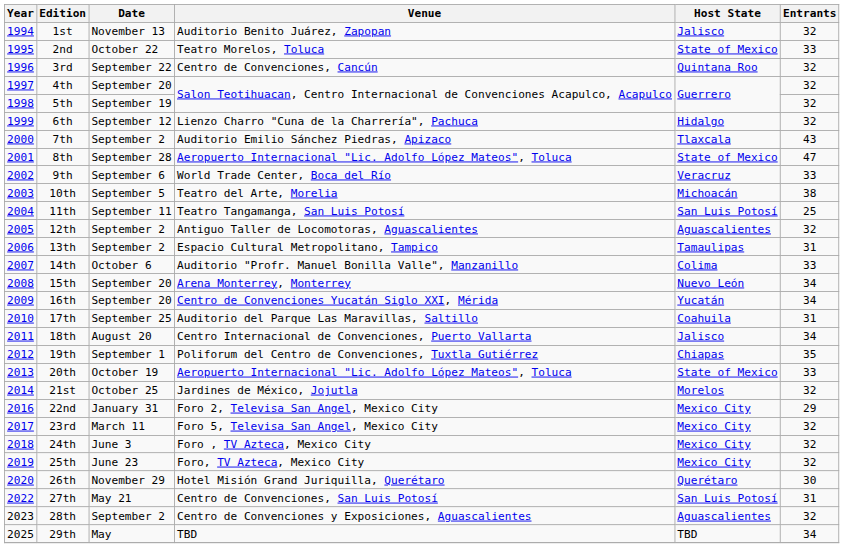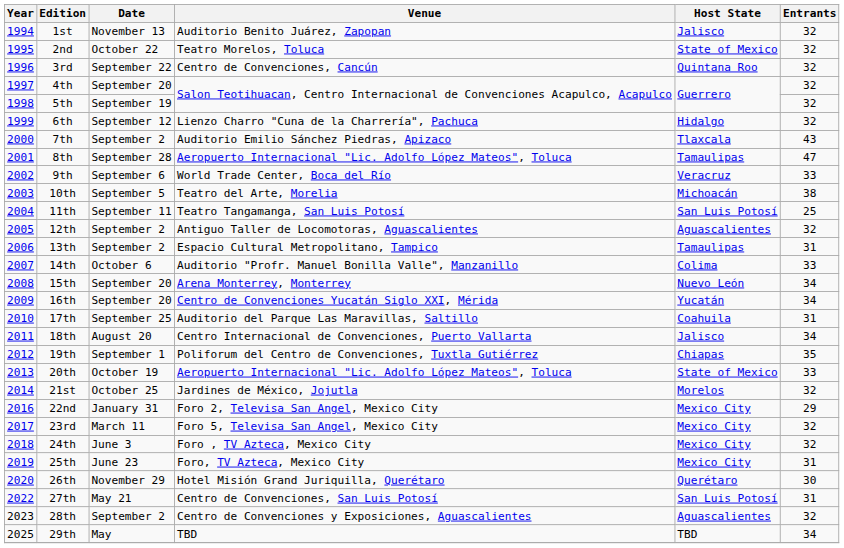 <table class="wikitable sortable" style="font-size: 95%;">
 <tr>
 <th>Year</th>
 <th>Edition</th>
 <th>Date</th>
 <th>Venue</th>
 <th>Host State</th>
 <th>Entrants</th>
 </tr>
 <tr>
 <td align="center"><a href='#'>1994</a></td>
 <td align="center">1st</td>
 <td>November 13</td>
 <td>Auditorio Benito Juárez, <a href='#'>Zapopan</a></td>
 <td><a href='#'>Jalisco</a></td>
 <td align="center">32</td>
 </tr>
 <tr>
 <td align="center"><a href='#'>1995</a></td>
 <td align="center">2nd</td>
 <td>October 22</td>
 <td>Teatro Morelos, <a href='#'>Toluca</a></td>
 <td><a href='#'>State of Mexico</a></td>
-<td align="center">33</td>
+<td align="center">32</td>
 </tr>
 <tr>
 <td align="center"><a href='#'>1996</a></td>
 <td align="center">3rd</td>
 <td>September 22</td>
 <td>Centro de Convenciones, <a href='#'>Cancún</a></td>
 <td><a href='#'>Quintana Roo</a></td>
 <td align="center">32</td>
 </tr>
 <tr>
 <td align="center"><a href='#'>1997</a></td>
 <td align="center">4th</td>
 <td>September 20</td>
 <td rowspan="2"><a href='#'>Salon Teotihuacan</a>, Centro Internacional de Convenciones Acapulco, <a href='#'>Acapulco</a></td>
 <td rowspan="2"><a href='#'>Guerrero</a></td>
 <td align="center">32</td>
 </tr>
 <tr>
 <td align="center"><a href='#'>1998</a></td>
 <td align="center">5th</td>
 <td>September 19</td>
 <td align="center">32</td>
 </tr>
 <tr>
 <td align="center"><a href='#'>1999</a></td>
 <td align="center">6th</td>
 <td>September 12</td>
 <td>Lienzo Charro "Cuna de la Charrería", <a href='#'>Pachuca</a></td>
 <td><a href='#'>Hidalgo</a></td>
 <td align="center">32</td>
 </tr>
 <tr>
 <td align="center"><a href='#'>2000</a></td>
 <td align="center">7th</td>
 <td>September 2</td>
 <td>Auditorio Emilio Sánchez Piedras, <a href='#'>Apizaco</a></td>
 <td><a href='#'>Tlaxcala</a></td>
 <td align="center">43</td>
 </tr>
 <tr>
 <td align="center"><a href='#'>2001</a></td>
 <td align="center">8th</td>
 <td>September 28</td>
 <td><a href='#'>Aeropuerto Internacional "Lic. Adolfo López Mateos"</a>, <a href='#'>Toluca</a></td>
-<td><a href='#'>State of Mexico</a></td>
+<td><a href='#'>Tamaulipas</a></td>
 <td align="center">47</td>
 </tr>
 <tr>
 <td align="center"><a href='#'>2002</a></td>
 <td align="center">9th</td>
 <td>September 6</td>
 <td>World Trade Center, <a href='#'>Boca del Río</a></td>
 <td><a href='#'>Veracruz</a></td>
 <td align="center">33</td>
 </tr>
 <tr>
 <td align="center"><a href='#'>2003</a></td>
 <td align="center">10th</td>
 <td>September 5</td>
 <td>Teatro del Arte, <a href='#'>Morelia</a></td>
 <td><a href='#'>Michoacán</a></td>
 <td align="center">38</td>
 </tr>
 <tr>
 <td align="center"><a href='#'>2004</a></td>
 <td align="center">11th</td>
 <td>September 11</td>
 <td>Teatro Tangamanga, <a href='#'>San Luis Potosí</a></td>
 <td><a href='#'>San Luis Potosí</a></td>
 <td align="center">25</td>
 </tr>
 <tr>
 <td align="center"><a href='#'>2005</a></td>
 <td align="center">12th</td>
 <td>September 2</td>
 <td>Antiguo Taller de Locomotoras, <a href='#'>Aguascalientes</a></td>
 <td><a href='#'>Aguascalientes</a></td>
 <td align="center">32</td>
 </tr>
 <tr>
 <td align="center"><a href='#'>2006</a></td>
 <td align="center">13th</td>
 <td>September 2</td>
 <td>Espacio Cultural Metropolitano, <a href='#'>Tampico</a></td>
 <td><a href='#'>Tamaulipas</a></td>
 <td align="center">31</td>
 </tr>
 <tr>
 <td align="center"><a href='#'>2007</a></td>
 <td align="center">14th</td>
 <td>October 6</td>
 <td>Auditorio "Profr. Manuel Bonilla Valle", <a href='#'>Manzanillo</a></td>
 <td><a href='#'>Colima</a></td>
 <td align="center">33</td>
 </tr>
 <tr>
 <td align="center"><a href='#'>2008</a></td>
 <td align="center">15th</td>
 <td>September 20</td>
 <td><a href='#'>Arena Monterrey</a>, <a href='#'>Monterrey</a></td>
 <td><a href='#'>Nuevo León</a></td>
 <td align="center">34</td>
 </tr>
 <tr>
 <td align="center"><a href='#'>2009</a></td>
 <td align="center">16th</td>
 <td>September 20</td>
 <td><a href='#'>Centro de Convenciones Yucatán Siglo XXI</a>, <a href='#'>Mérida</a></td>
 <td><a href='#'>Yucatán</a></td>
 <td align="center">34</td>
 </tr>
 <tr>
 <td align="center"><a href='#'>2010</a></td>
 <td align="center">17th</td>
 <td>September 25</td>
 <td>Auditorio del Parque Las Maravillas, <a href='#'>Saltillo</a></td>
 <td><a href='#'>Coahuila</a></td>
 <td align="center">31</td>
 </tr>
 <tr>
 <td align="center"><a href='#'>2011</a></td>
 <td align="center">18th</td>
 <td>August 20</td>
 <td>Centro Internacional de Convenciones, <a href='#'>Puerto Vallarta</a></td>
 <td><a href='#'>Jalisco</a></td>
 <td align="center">34</td>
 </tr>
 <tr>
 <td align="center"><a href='#'>2012</a></td>
 <td align="center">19th</td>
 <td>September 1</td>
 <td>Poliforum del Centro de Convenciones, <a href='#'>Tuxtla Gutiérrez</a></td>
 <td><a href='#'>Chiapas</a></td>
 <td align="center">35</td>
 </tr>
 <tr>
 <td align="center"><a href='#'>2013</a></td>
 <td align="center">20th</td>
 <td>October 19</td>
 <td><a href='#'>Aeropuerto Internacional "Lic. Adolfo López Mateos"</a>, <a href='#'>Toluca</a></td>
 <td><a href='#'>State of Mexico</a></td>
 <td align="center">33</td>
 </tr>
 <tr>
 <td align="center"><a href='#'>2014</a></td>
 <td align="center">21st</td>
 <td>October 25</td>
 <td>Jardines de México, <a href='#'>Jojutla</a></td>
 <td><a href='#'>Morelos</a></td>
 <td align="center">32</td>
 </tr>
 <tr>
 <td align="center"><a href='#'>2016</a></td>
 <td align="center">22nd</td>
 <td>January 31</td>
 <td>Foro 2, <a href='#'>Televisa San Angel</a>, Mexico City</td>
 <td><a href='#'>Mexico City</a></td>
 <td align="center">29</td>
 </tr>
 <tr>
 <td align="center"><a href='#'>2017</a></td>
 <td align="center">23rd</td>
 <td>March 11</td>
 <td>Foro 5, <a href='#'>Televisa San Angel</a>, Mexico City</td>
 <td><a href='#'>Mexico City</a></td>
 <td align="center">32</td>
 </tr>
 <tr>
 <td align="center"><a href='#'>2018</a></td>
 <td align="center">24th</td>
 <td>June 3</td>
 <td>Foro , <a href='#'>TV Azteca</a>, Mexico City</td>
 <td><a href='#'>Mexico City</a></td>
 <td align="center">32</td>
 </tr>
 <tr>
 <td align="center"><a href='#'>2019</a></td>
 <td align="center">25th</td>
 <td>June 23</td>
 <td>Foro, <a href='#'>TV Azteca</a>, Mexico City</td>
 <td><a href='#'>Mexico City</a></td>
-<td align="center">32</td>
+<td align="center">31</td>
 </tr>
 <tr>
 <td align="center"><a href='#'>2020</a></td>
 <td align="center">26th</td>
 <td>November 29</td>
 <td>Hotel Misión Grand Juriquilla, <a href='#'>Querétaro</a></td>
 <td><a href='#'>Querétaro</a></td>
 <td align="center">30</td>
 </tr>
 <tr>
 <td align="center"><a href='#'>2022</a></td>
 <td align="center">27th</td>
 <td>May 21</td>
 <td>Centro de Convenciones, <a href='#'>San Luis Potosí</a></td>
 <td><a href='#'>San Luis Potosí</a></td>
 <td align="center">31</td>
 </tr>
 <tr>
 <td align="center">2023</td>
 <td align="center">28th</td>
 <td>September 2</td>
 <td>Centro de Convenciones y Exposiciones, <a href='#'>Aguascalientes</a></td>
 <td><a href='#'>Aguascalientes</a></td>
 <td align="center">32</td>
 </tr>
 <tr>
 <td align="center">2025</td>
 <td align="center">29th</td>
 <td>May</td>
 <td>TBD</td>
 <td>TBD</td>
 <td align="center">34</td>
 </tr>
 <tr>
 </tr>
 </table>
